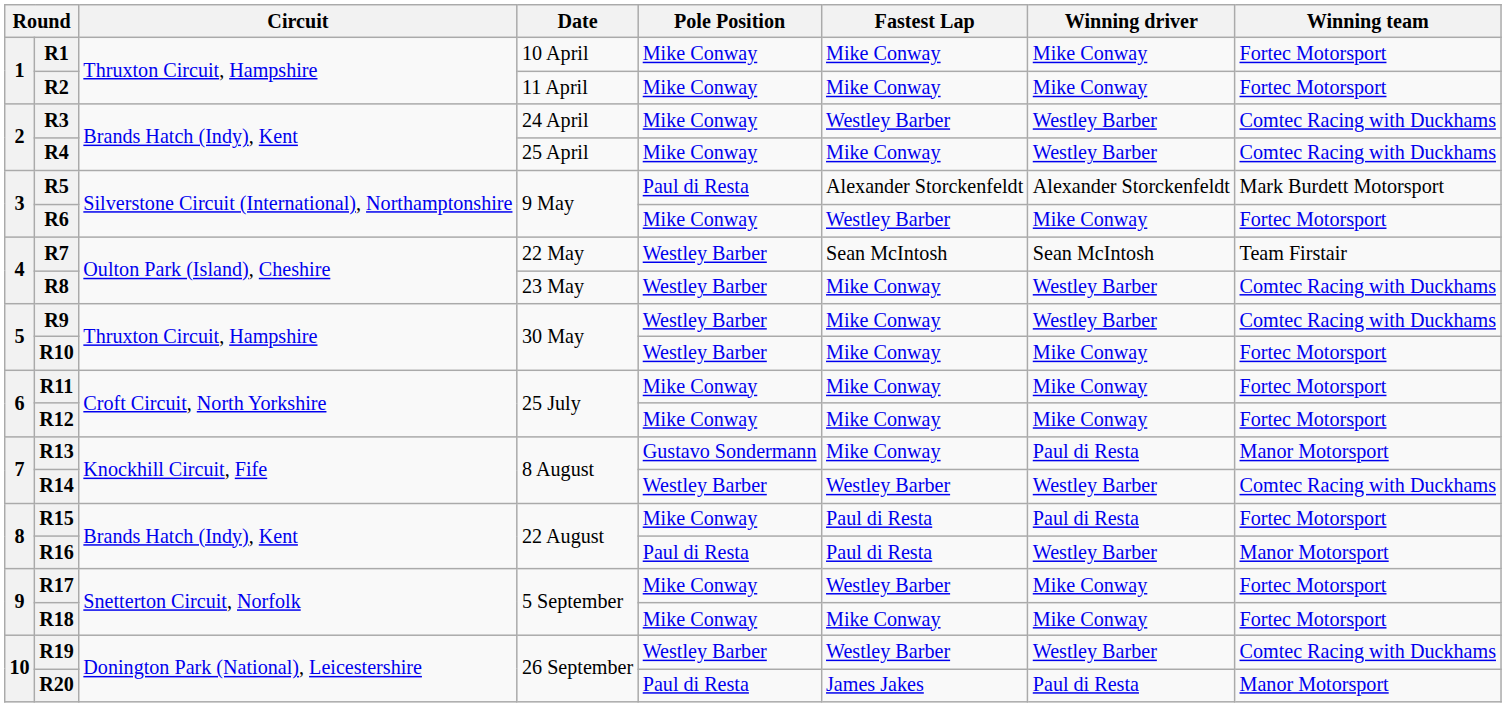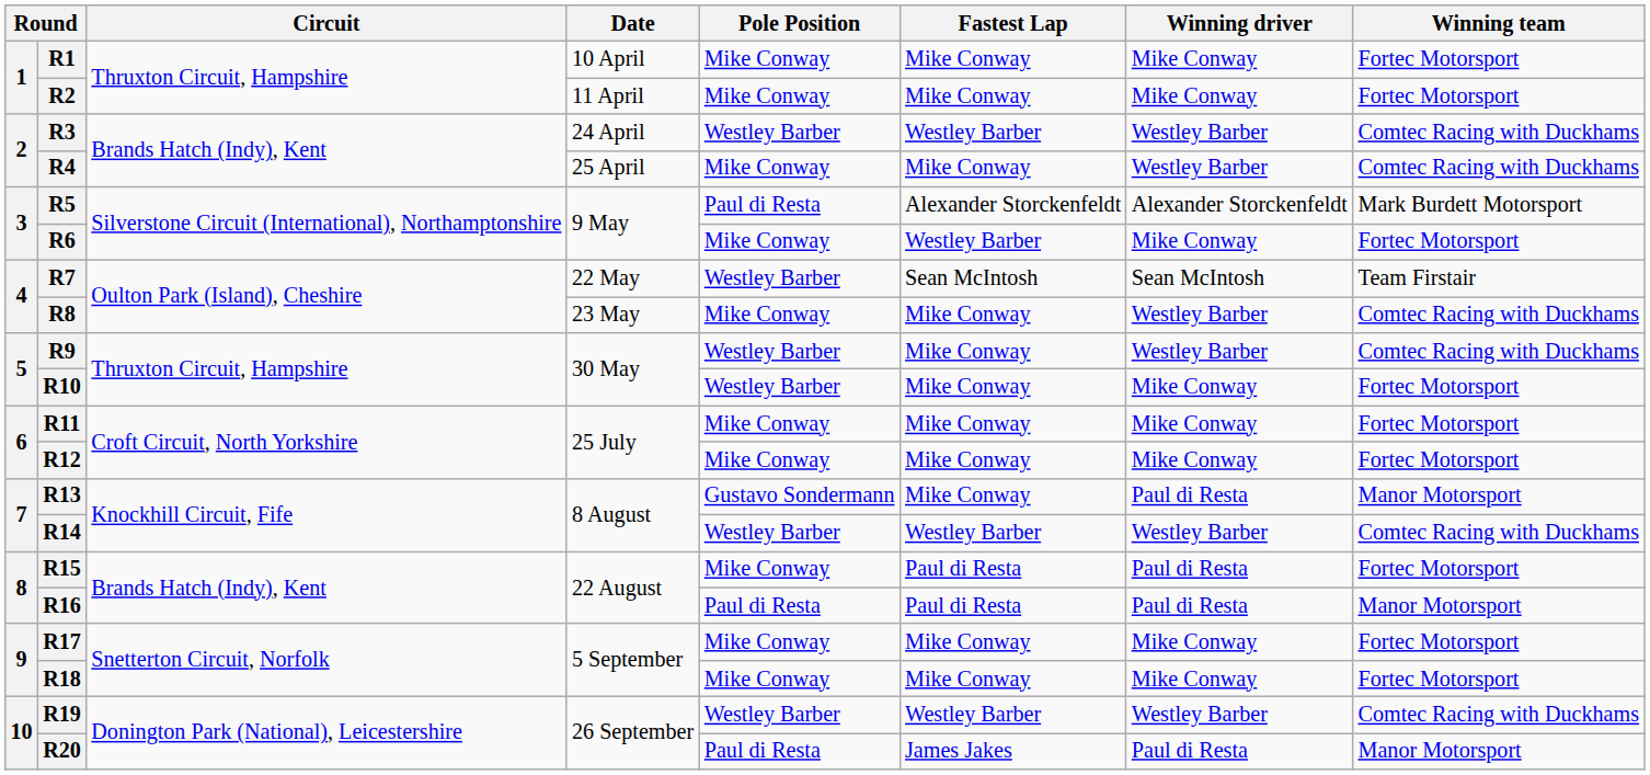 <table class="wikitable" style="font-size: 85%">
 <tr>
 <th colspan=2>Round</th>
 <th>Circuit</th>
 <th>Date</th>
 <th>Pole Position</th>
 <th>Fastest Lap</th>
 <th>Winning driver</th>
 <th>Winning team</th>
 </tr>
 <tr>
 <th rowspan=2>1</th>
 <th>R1</th>
 <td rowspan=2><a href='#'>Thruxton Circuit</a>, <a href='#'>Hampshire</a></td>
 <td>10 April</td>
 <td> <a href='#'>Mike Conway</a></td>
 <td> <a href='#'>Mike Conway</a></td>
 <td> <a href='#'>Mike Conway</a></td>
 <td><a href='#'>Fortec Motorsport</a></td>
 </tr>
 <tr>
 <th>R2</th>
 <td>11 April</td>
 <td> <a href='#'>Mike Conway</a></td>
 <td> <a href='#'>Mike Conway</a></td>
 <td> <a href='#'>Mike Conway</a></td>
 <td><a href='#'>Fortec Motorsport</a></td>
 </tr>
 <tr>
 <th rowspan=2>2</th>
 <th>R3</th>
 <td rowspan=2><a href='#'>Brands Hatch (Indy)</a>, <a href='#'>Kent</a></td>
 <td>24 April</td>
-<td> <a href='#'>Mike Conway</a></td>
+<td> <a href='#'>Westley Barber</a></td>
 <td> <a href='#'>Westley Barber</a></td>
 <td> <a href='#'>Westley Barber</a></td>
 <td nowrap><a href='#'>Comtec Racing with Duckhams</a></td>
 </tr>
 <tr>
 <th>R4</th>
 <td>25 April</td>
 <td> <a href='#'>Mike Conway</a></td>
 <td> <a href='#'>Mike Conway</a></td>
 <td> <a href='#'>Westley Barber</a></td>
 <td><a href='#'>Comtec Racing with Duckhams</a></td>
 </tr>
 <tr>
 <th rowspan=2>3</th>
 <th>R5</th>
 <td rowspan=2 nowrap><a href='#'>Silverstone Circuit (International)</a>, <a href='#'>Northamptonshire</a></td>
 <td rowspan=2>9 May</td>
 <td> <a href='#'>Paul di Resta</a></td>
 <td nowrap> Alexander Storckenfeldt</td>
 <td nowrap> Alexander Storckenfeldt</td>
 <td>Mark Burdett Motorsport</td>
 </tr>
 <tr>
 <th>R6</th>
 <td> <a href='#'>Mike Conway</a></td>
 <td> <a href='#'>Westley Barber</a></td>
 <td> <a href='#'>Mike Conway</a></td>
 <td><a href='#'>Fortec Motorsport</a></td>
 </tr>
 <tr>
 <th rowspan=2>4</th>
 <th>R7</th>
 <td rowspan=2><a href='#'>Oulton Park (Island)</a>, <a href='#'>Cheshire</a></td>
 <td>22 May</td>
 <td> <a href='#'>Westley Barber</a></td>
 <td> Sean McIntosh</td>
 <td> Sean McIntosh</td>
 <td>Team Firstair</td>
 </tr>
 <tr>
 <th>R8</th>
 <td>23 May</td>
-<td> <a href='#'>Westley Barber</a></td>
+<td> <a href='#'>Mike Conway</a></td>
 <td> <a href='#'>Mike Conway</a></td>
 <td> <a href='#'>Westley Barber</a></td>
 <td><a href='#'>Comtec Racing with Duckhams</a></td>
 </tr>
 <tr>
 <th rowspan=2>5</th>
 <th>R9</th>
 <td rowspan=2><a href='#'>Thruxton Circuit</a>, <a href='#'>Hampshire</a></td>
 <td rowspan=2>30 May</td>
 <td> <a href='#'>Westley Barber</a></td>
 <td> <a href='#'>Mike Conway</a></td>
 <td> <a href='#'>Westley Barber</a></td>
 <td><a href='#'>Comtec Racing with Duckhams</a></td>
 </tr>
 <tr>
 <th>R10</th>
 <td> <a href='#'>Westley Barber</a></td>
 <td> <a href='#'>Mike Conway</a></td>
 <td> <a href='#'>Mike Conway</a></td>
 <td><a href='#'>Fortec Motorsport</a></td>
 </tr>
 <tr>
 <th rowspan=2>6</th>
 <th>R11</th>
 <td rowspan=2><a href='#'>Croft Circuit</a>, <a href='#'>North Yorkshire</a></td>
 <td rowspan=2>25 July</td>
 <td> <a href='#'>Mike Conway</a></td>
 <td> <a href='#'>Mike Conway</a></td>
 <td> <a href='#'>Mike Conway</a></td>
 <td><a href='#'>Fortec Motorsport</a></td>
 </tr>
 <tr>
 <th>R12</th>
 <td> <a href='#'>Mike Conway</a></td>
 <td> <a href='#'>Mike Conway</a></td>
 <td> <a href='#'>Mike Conway</a></td>
 <td><a href='#'>Fortec Motorsport</a></td>
 </tr>
 <tr>
 <th rowspan=2>7</th>
 <th>R13</th>
 <td rowspan=2><a href='#'>Knockhill Circuit</a>, <a href='#'>Fife</a></td>
 <td rowspan=2>8 August</td>
 <td nowrap> <a href='#'>Gustavo Sondermann</a></td>
 <td> <a href='#'>Mike Conway</a></td>
 <td> <a href='#'>Paul di Resta</a></td>
 <td><a href='#'>Manor Motorsport</a></td>
 </tr>
 <tr>
 <th>R14</th>
 <td> <a href='#'>Westley Barber</a></td>
 <td> <a href='#'>Westley Barber</a></td>
 <td> <a href='#'>Westley Barber</a></td>
 <td><a href='#'>Comtec Racing with Duckhams</a></td>
 </tr>
 <tr>
 <th rowspan=2>8</th>
 <th>R15</th>
 <td rowspan=2><a href='#'>Brands Hatch (Indy)</a>, <a href='#'>Kent</a></td>
 <td rowspan=2>22 August</td>
 <td> <a href='#'>Mike Conway</a></td>
 <td> <a href='#'>Paul di Resta</a></td>
 <td> <a href='#'>Paul di Resta</a></td>
 <td><a href='#'>Fortec Motorsport</a></td>
 </tr>
 <tr>
 <th>R16</th>
 <td> <a href='#'>Paul di Resta</a></td>
 <td> <a href='#'>Paul di Resta</a></td>
-<td> <a href='#'>Westley Barber</a></td>
+<td> <a href='#'>Paul di Resta</a></td>
 <td><a href='#'>Manor Motorsport</a></td>
 </tr>
 <tr>
 <th rowspan=2>9</th>
 <th>R17</th>
 <td rowspan=2><a href='#'>Snetterton Circuit</a>, <a href='#'>Norfolk</a></td>
 <td rowspan=2>5 September</td>
 <td> <a href='#'>Mike Conway</a></td>
-<td> <a href='#'>Westley Barber</a></td>
+<td> <a href='#'>Mike Conway</a></td>
 <td> <a href='#'>Mike Conway</a></td>
 <td><a href='#'>Fortec Motorsport</a></td>
 </tr>
 <tr>
 <th>R18</th>
 <td> <a href='#'>Mike Conway</a></td>
 <td> <a href='#'>Mike Conway</a></td>
 <td> <a href='#'>Mike Conway</a></td>
 <td><a href='#'>Fortec Motorsport</a></td>
 </tr>
 <tr>
 <th rowspan=2>10</th>
 <th>R19</th>
 <td rowspan=2><a href='#'>Donington Park (National)</a>, <a href='#'>Leicestershire</a></td>
 <td rowspan=2 nowrap>26 September</td>
 <td> <a href='#'>Westley Barber</a></td>
 <td> <a href='#'>Westley Barber</a></td>
 <td> <a href='#'>Westley Barber</a></td>
 <td><a href='#'>Comtec Racing with Duckhams</a></td>
 </tr>
 <tr>
 <th>R20</th>
 <td> <a href='#'>Paul di Resta</a></td>
 <td> <a href='#'>James Jakes</a></td>
 <td> <a href='#'>Paul di Resta</a></td>
 <td><a href='#'>Manor Motorsport</a></td>
 </tr>
 </table>
